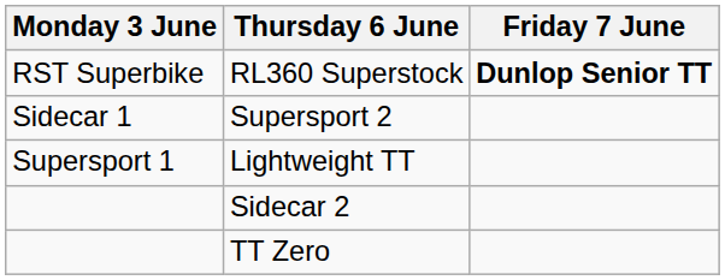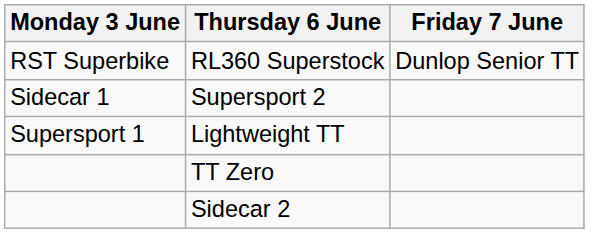 <table class="wikitable">
 <tr>
 <th>Monday 3 June</th>
 <th>Thursday 6 June</th>
 <th>Friday 7 June</th>
 </tr>
 <tr>
 <td>RST Superbike</td>
 <td>RL360 Superstock</td>
-<td><strong>Dunlop Senior TT</strong></td>
+<td>Dunlop Senior TT</td>
 </tr>
 <tr>
 <td>Sidecar 1</td>
 <td>Supersport 2</td>
 <td></td>
 </tr>
 <tr>
 <td>Supersport 1</td>
 <td>Lightweight TT</td>
 <td></td>
 </tr>
 <tr>
 <td></td>
-<td>Sidecar 2</td>
+<td>TT Zero</td>
 <td></td>
 </tr>
 <tr>
 <td></td>
-<td>TT Zero</td>
+<td>Sidecar 2</td>
 <td></td>
 </tr>
 </table>
